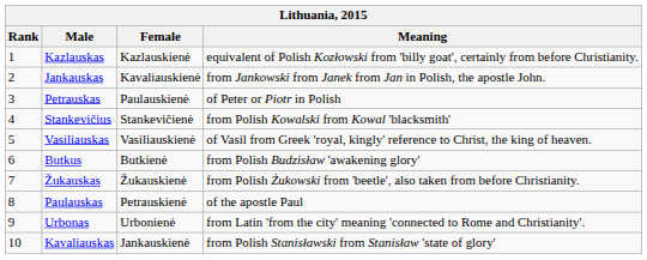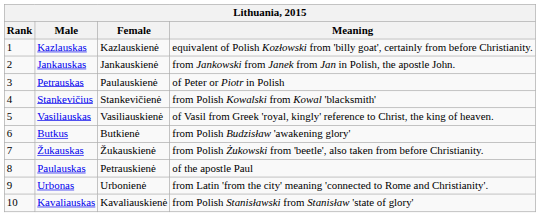 <table class=wikitable>
 <tr>
 <th colspan="4">Lithuania, 2015</th>
 </tr>
 <tr>
 <th>Rank</th>
 <th>Male</th>
 <th>Female</th>
 <th>Meaning</th>
 </tr>
 <tr>
 <td>1</td>
 <td><a href='#'>Kazlauskas</a></td>
 <td>Kazlauskienė</td>
 <td>equivalent of Polish <em>Kozłowski</em> from  'billy goat', certainly from before Christianity.</td>
 </tr>
 <tr>
 <td>2</td>
 <td><a href='#'>Jankauskas</a></td>
-<td>Kavaliauskienė</td>
+<td>Jankauskienė</td>
 <td>from <em>Jankowski</em> from <em>Janek</em> from <em>Jan</em> in Polish, the apostle John.</td>
 </tr>
 <tr>
 <td>3</td>
 <td><a href='#'>Petrauskas</a></td>
 <td>Paulauskienė</td>
 <td>of Peter or <em>Piotr</em> in Polish</td>
 </tr>
 <tr>
 <td>4</td>
 <td><a href='#'>Stankevičius</a></td>
 <td>Stankevičienė</td>
 <td>from Polish <em>Kowalski</em> from <em>Kowal</em> 'blacksmith'</td>
 </tr>
 <tr>
 <td>5</td>
 <td><a href='#'>Vasiliauskas</a></td>
 <td>Vasiliauskienė</td>
 <td>of Vasil from Greek  'royal, kingly' reference to Christ, the king of heaven.</td>
 </tr>
 <tr>
 <td>6</td>
 <td><a href='#'>Butkus</a></td>
 <td>Butkienė</td>
 <td>from Polish <em>Budzisław</em> 'awakening glory'</td>
 </tr>
 <tr>
 <td>7</td>
 <td><a href='#'>Žukauskas</a></td>
 <td>Žukauskienė</td>
 <td>from Polish <em>Żukowski</em> from  'beetle', also taken from before Christianity.</td>
 </tr>
 <tr>
 <td>8</td>
 <td><a href='#'>Paulauskas</a></td>
 <td>Petrauskienė</td>
 <td>of the apostle Paul</td>
 </tr>
 <tr>
 <td>9</td>
 <td><a href='#'>Urbonas</a></td>
 <td>Urbonienė</td>
 <td>from Latin  'from the city' meaning 'connected to Rome and Christianity'.</td>
 </tr>
 <tr>
 <td>10</td>
 <td><a href='#'>Kavaliauskas</a></td>
-<td>Jankauskienė</td>
+<td>Kavaliauskienė</td>
 <td>from Polish <em>Stanisławski</em> from <em>Stanisław</em> 'state of glory'</td>
 </tr>
 </table>
